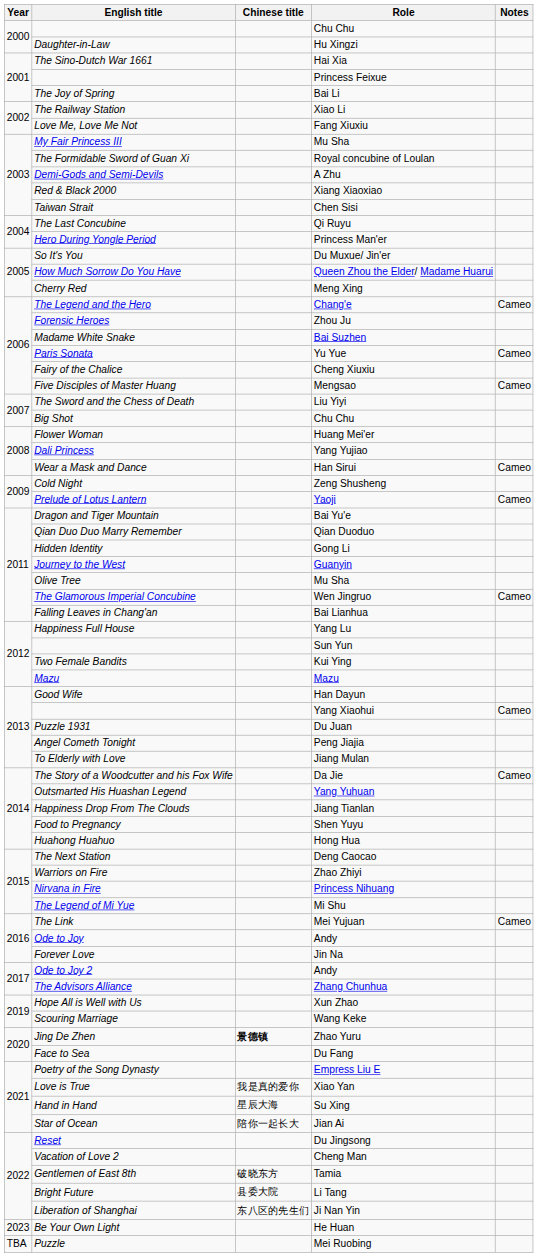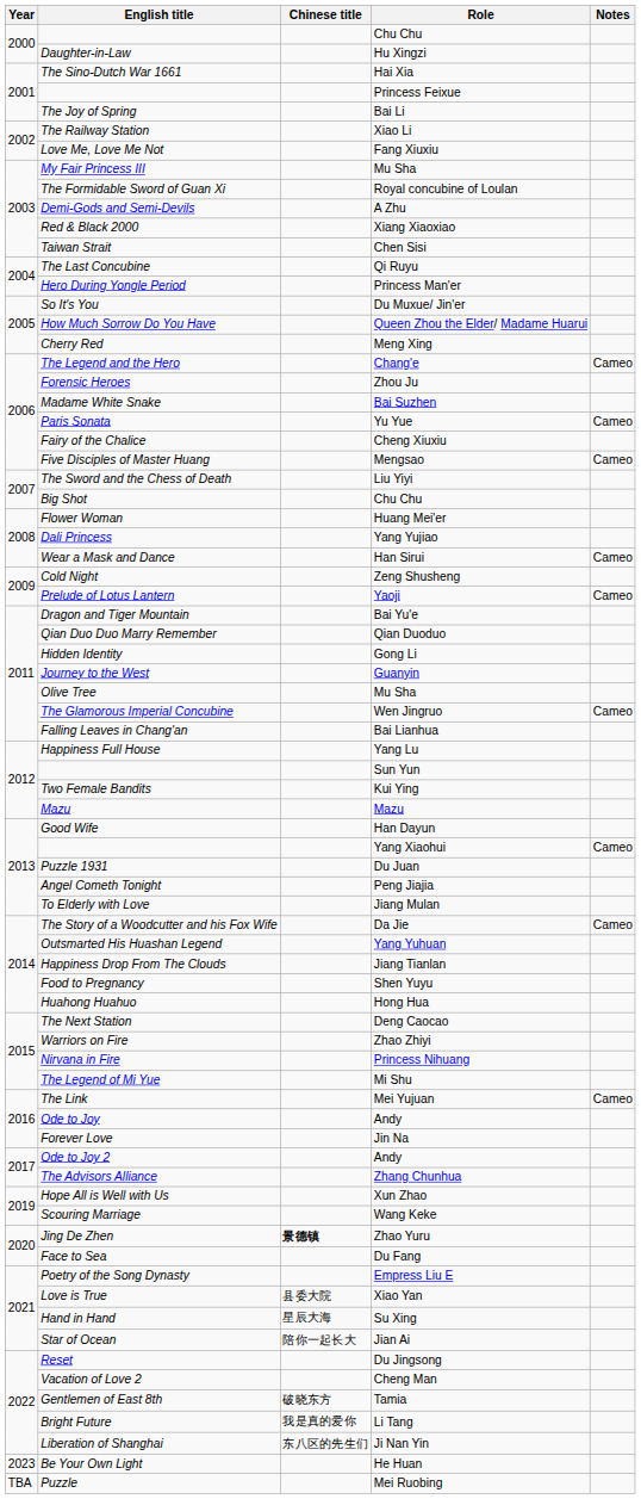 <table class="wikitable">
 <tr>
 <th>Year</th>
 <th>English title</th>
 <th>Chinese title</th>
 <th>Role</th>
 <th>Notes</th>
 </tr>
 <tr>
 <td rowspan="2">2000</td>
 <td></td>
 <td></td>
 <td>Chu Chu</td>
 <td></td>
 </tr>
 <tr>
 <td><em>Daughter-in-Law</em></td>
 <td></td>
 <td>Hu Xingzi</td>
 <td></td>
 </tr>
 <tr>
 <td rowspan="3">2001</td>
 <td><em>The Sino-Dutch War 1661</em></td>
 <td></td>
 <td>Hai Xia</td>
 <td></td>
 </tr>
 <tr>
 <td></td>
 <td></td>
 <td>Princess Feixue</td>
 <td></td>
 </tr>
 <tr>
 <td><em>The Joy of Spring</em></td>
 <td></td>
 <td>Bai Li</td>
 <td></td>
 </tr>
 <tr>
 <td rowspan="2">2002</td>
 <td><em>The Railway Station</em></td>
 <td></td>
 <td>Xiao Li</td>
 <td></td>
 </tr>
 <tr>
 <td><em>Love Me, Love Me Not</em></td>
 <td></td>
 <td>Fang Xiuxiu</td>
 <td></td>
 </tr>
 <tr>
 <td rowspan="5">2003</td>
 <td><em><a href='#'>My Fair Princess III</a></em></td>
 <td></td>
 <td>Mu Sha</td>
 <td></td>
 </tr>
 <tr>
 <td><em>The Formidable Sword of Guan Xi</em></td>
 <td></td>
 <td>Royal concubine of Loulan</td>
 <td></td>
 </tr>
 <tr>
 <td><em><a href='#'>Demi-Gods and Semi-Devils</a></em></td>
 <td></td>
 <td>A Zhu</td>
 <td></td>
 </tr>
 <tr>
 <td><em>Red & Black 2000</em></td>
 <td></td>
 <td>Xiang Xiaoxiao</td>
 <td></td>
 </tr>
 <tr>
 <td><em>Taiwan Strait</em></td>
 <td></td>
 <td>Chen Sisi</td>
 <td></td>
 </tr>
 <tr>
 <td rowspan="2">2004</td>
 <td><em>The Last Concubine</em></td>
 <td></td>
 <td>Qi Ruyu</td>
 <td></td>
 </tr>
 <tr>
 <td><em><a href='#'>Hero During Yongle Period</a></em></td>
 <td></td>
 <td>Princess Man'er</td>
 <td></td>
 </tr>
 <tr>
 <td rowspan=3>2005</td>
 <td><em>So It's You</em></td>
 <td></td>
 <td>Du Muxue/ Jin'er</td>
 <td></td>
 </tr>
 <tr>
 <td><em><a href='#'>How Much Sorrow Do You Have</a></em></td>
 <td></td>
 <td><a href='#'>Queen Zhou the Elder</a>/ <a href='#'>Madame Huarui</a></td>
 <td></td>
 </tr>
 <tr>
 <td><em>Cherry Red</em></td>
 <td></td>
 <td>Meng Xing</td>
 <td></td>
 </tr>
 <tr>
 <td rowspan="6">2006</td>
 <td><em><a href='#'>The Legend and the Hero</a></em></td>
 <td></td>
 <td><a href='#'>Chang'e</a></td>
 <td>Cameo</td>
 </tr>
 <tr>
 <td><em><a href='#'>Forensic Heroes</a></em></td>
 <td></td>
 <td>Zhou Ju</td>
 <td></td>
 </tr>
 <tr>
 <td><em>Madame White Snake</em></td>
 <td></td>
 <td><a href='#'>Bai Suzhen</a></td>
 <td></td>
 </tr>
 <tr>
 <td><em><a href='#'>Paris Sonata</a></em></td>
 <td></td>
 <td>Yu Yue</td>
 <td>Cameo</td>
 </tr>
 <tr>
 <td><em>Fairy of the Chalice</em></td>
 <td></td>
 <td>Cheng Xiuxiu</td>
 <td></td>
 </tr>
 <tr>
 <td><em>Five Disciples of Master Huang</em></td>
 <td></td>
 <td>Mengsao</td>
 <td>Cameo</td>
 </tr>
 <tr>
 <td rowspan="2">2007</td>
 <td><em>The Sword and the Chess of Death</em></td>
 <td></td>
 <td>Liu Yiyi</td>
 <td></td>
 </tr>
 <tr>
 <td><em>Big Shot</em></td>
 <td></td>
 <td>Chu Chu</td>
 <td></td>
 </tr>
 <tr>
 <td rowspan="3">2008</td>
 <td><em>Flower Woman</em></td>
 <td></td>
 <td>Huang Mei'er</td>
 <td></td>
 </tr>
 <tr>
 <td><em><a href='#'>Dali Princess</a></em></td>
 <td></td>
 <td>Yang Yujiao</td>
 <td></td>
 </tr>
 <tr>
 <td><em>Wear a Mask and Dance</em></td>
 <td></td>
 <td>Han Sirui</td>
 <td>Cameo</td>
 </tr>
 <tr>
 <td rowspan=2>2009</td>
 <td><em>Cold Night</em></td>
 <td></td>
 <td>Zeng Shusheng</td>
 <td></td>
 </tr>
 <tr>
 <td><em><a href='#'>Prelude of Lotus Lantern</a></em></td>
 <td></td>
 <td><a href='#'>Yaoji</a></td>
 <td>Cameo</td>
 </tr>
 <tr>
 <td rowspan="7">2011</td>
 <td><em>Dragon and Tiger Mountain</em></td>
 <td></td>
 <td>Bai Yu'e</td>
 <td></td>
 </tr>
 <tr>
 <td><em>Qian Duo Duo Marry Remember</em></td>
 <td></td>
 <td>Qian Duoduo</td>
 <td></td>
 </tr>
 <tr>
 <td><em>Hidden Identity</em></td>
 <td></td>
 <td>Gong Li</td>
 <td></td>
 </tr>
 <tr>
 <td><em><a href='#'>Journey to the West</a></em></td>
 <td></td>
 <td><a href='#'>Guanyin</a></td>
 <td></td>
 </tr>
 <tr>
 <td><em>Olive Tree</em></td>
 <td></td>
 <td>Mu Sha</td>
 <td></td>
 </tr>
 <tr>
 <td><em><a href='#'>The Glamorous Imperial Concubine</a></em></td>
 <td></td>
 <td>Wen Jingruo</td>
 <td>Cameo</td>
 </tr>
 <tr>
 <td><em>Falling Leaves in Chang'an</em></td>
 <td></td>
 <td>Bai Lianhua</td>
 <td></td>
 </tr>
 <tr>
 <td rowspan="4">2012</td>
 <td><em>Happiness Full House</em></td>
 <td></td>
 <td>Yang Lu</td>
 <td></td>
 </tr>
 <tr>
 <td></td>
 <td></td>
 <td>Sun Yun</td>
 <td></td>
 </tr>
 <tr>
 <td><em>Two Female Bandits</em></td>
 <td></td>
 <td>Kui Ying</td>
 <td></td>
 </tr>
 <tr>
 <td><em><a href='#'>Mazu</a></em></td>
 <td></td>
 <td><a href='#'>Mazu</a></td>
 <td></td>
 </tr>
 <tr>
 <td rowspan="5">2013</td>
 <td><em>Good Wife</em></td>
 <td></td>
 <td>Han Dayun</td>
 <td></td>
 </tr>
 <tr>
 <td></td>
 <td></td>
 <td>Yang Xiaohui</td>
 <td>Cameo</td>
 </tr>
 <tr>
 <td><em>Puzzle 1931</em></td>
 <td></td>
 <td>Du Juan</td>
 <td></td>
 </tr>
 <tr>
 <td><em>Angel Cometh Tonight</em></td>
 <td></td>
 <td>Peng Jiajia</td>
 <td></td>
 </tr>
 <tr>
 <td><em>To Elderly with Love</em></td>
 <td></td>
 <td>Jiang Mulan</td>
 <td></td>
 </tr>
 <tr>
 <td rowspan="5">2014</td>
 <td><em>The Story of a Woodcutter and his Fox Wife</em></td>
 <td></td>
 <td>Da Jie</td>
 <td>Cameo</td>
 </tr>
 <tr>
 <td><em>Outsmarted His Huashan Legend</em></td>
 <td></td>
 <td><a href='#'>Yang Yuhuan</a></td>
 <td></td>
 </tr>
 <tr>
 <td><em>Happiness Drop From The Clouds</em></td>
 <td></td>
 <td>Jiang Tianlan</td>
 <td></td>
 </tr>
 <tr>
 <td><em>Food to Pregnancy</em></td>
 <td></td>
 <td>Shen Yuyu</td>
 <td></td>
 </tr>
 <tr>
 <td><em>Huahong Huahuo</em></td>
 <td></td>
 <td>Hong Hua</td>
 <td></td>
 </tr>
 <tr>
 <td rowspan="4">2015</td>
 <td><em>The Next Station</em></td>
 <td></td>
 <td>Deng Caocao</td>
 <td></td>
 </tr>
 <tr>
 <td><em>Warriors on Fire</em></td>
 <td></td>
 <td>Zhao Zhiyi</td>
 <td></td>
 </tr>
 <tr>
 <td><em><a href='#'>Nirvana in Fire</a></em></td>
 <td></td>
 <td><a href='#'>Princess Nihuang</a></td>
 <td></td>
 </tr>
 <tr>
 <td><em><a href='#'>The Legend of Mi Yue</a></em></td>
 <td></td>
 <td>Mi Shu</td>
 <td></td>
 </tr>
 <tr>
 <td rowspan="3">2016</td>
 <td><em>The Link</em></td>
 <td></td>
 <td>Mei Yujuan</td>
 <td>Cameo</td>
 </tr>
 <tr>
 <td><em><a href='#'>Ode to Joy</a></em></td>
 <td></td>
 <td>Andy</td>
 <td></td>
 </tr>
 <tr>
 <td><em>Forever Love</em></td>
 <td></td>
 <td>Jin Na</td>
 <td></td>
 </tr>
 <tr>
 <td rowspan="2">2017</td>
 <td><em><a href='#'>Ode to Joy 2</a></em></td>
 <td></td>
 <td>Andy</td>
 <td></td>
 </tr>
 <tr>
 <td><em><a href='#'>The Advisors Alliance</a></em></td>
 <td></td>
 <td><a href='#'>Zhang Chunhua</a></td>
 <td></td>
 </tr>
 <tr>
 <td rowspan="2">2019</td>
 <td><em>Hope All is Well with Us</em></td>
 <td></td>
 <td>Xun Zhao</td>
 <td></td>
 </tr>
 <tr>
 <td><em>Scouring Marriage</em></td>
 <td></td>
 <td>Wang Keke</td>
 <td></td>
 </tr>
 <tr>
 <td rowspan=2>2020</td>
 <td><em>Jing De Zhen</em></td>
 <td><strong>景德镇</strong></td>
 <td>Zhao Yuru</td>
 <td></td>
 </tr>
 <tr>
 <td><em>Face to Sea</em></td>
 <td></td>
 <td>Du Fang</td>
 <td></td>
 </tr>
 <tr>
 <td rowspan=4>2021</td>
 <td><em>Poetry of the Song Dynasty</em></td>
 <td></td>
 <td><a href='#'>Empress Liu E</a></td>
 <td></td>
 </tr>
 <tr>
 <td><em>Love is True</em></td>
-<td>我是真的爱你</td>
+<td>县委大院</td>
 <td>Xiao Yan</td>
 <td></td>
 </tr>
 <tr>
 <td><em>Hand in Hand</em></td>
 <td>星辰大海</td>
 <td>Su Xing</td>
 <td></td>
 </tr>
 <tr>
 <td><em>Star of Ocean</em></td>
 <td>陪你一起长大</td>
 <td>Jian Ai</td>
 <td></td>
 </tr>
 <tr>
 <td rowspan="5">2022</td>
 <td><em><a href='#'>Reset</a></em></td>
 <td></td>
 <td>Du Jingsong</td>
 <td></td>
 </tr>
 <tr>
 <td><em>Vacation of Love 2</em></td>
 <td></td>
 <td>Cheng Man</td>
 <td></td>
 </tr>
 <tr>
 <td><em>Gentlemen of East 8th</em></td>
 <td>破晓东方</td>
 <td>Tamia</td>
 <td></td>
 </tr>
 <tr>
 <td><em>Bright Future</em></td>
-<td>县委大院</td>
+<td>我是真的爱你</td>
 <td>Li Tang</td>
 <td></td>
 </tr>
 <tr>
 <td><em>Liberation of Shanghai</em></td>
 <td>东八区的先生们</td>
 <td>Ji Nan Yin</td>
 <td></td>
 </tr>
 <tr>
 <td>2023</td>
 <td><em>Be Your Own Light</em></td>
 <td></td>
 <td>He Huan</td>
 <td></td>
 </tr>
 <tr>
 <td>TBA</td>
 <td><em>Puzzle</em></td>
 <td></td>
 <td>Mei Ruobing</td>
 <td></td>
 </tr>
 </table>
